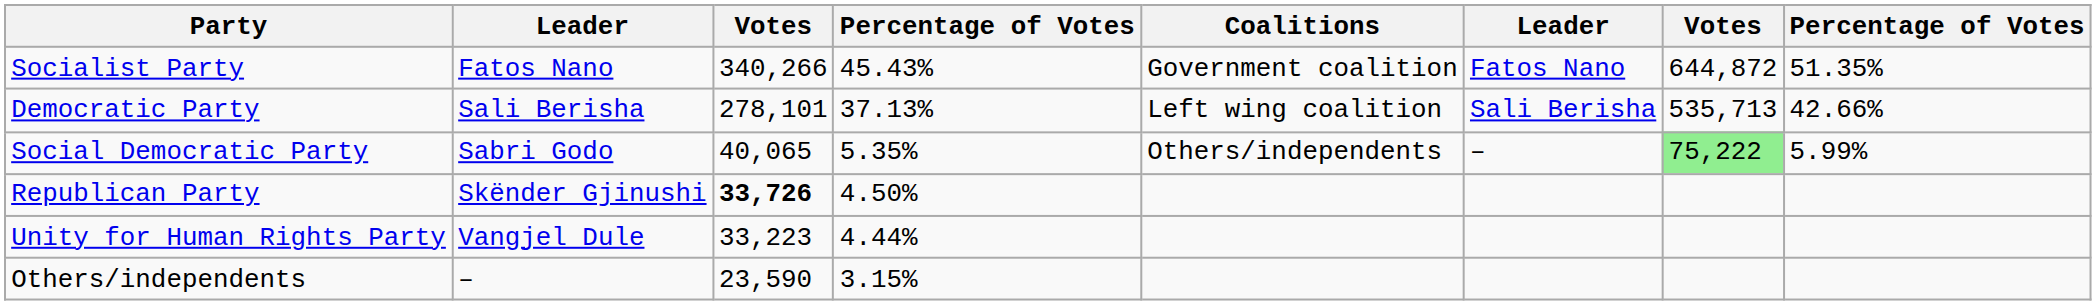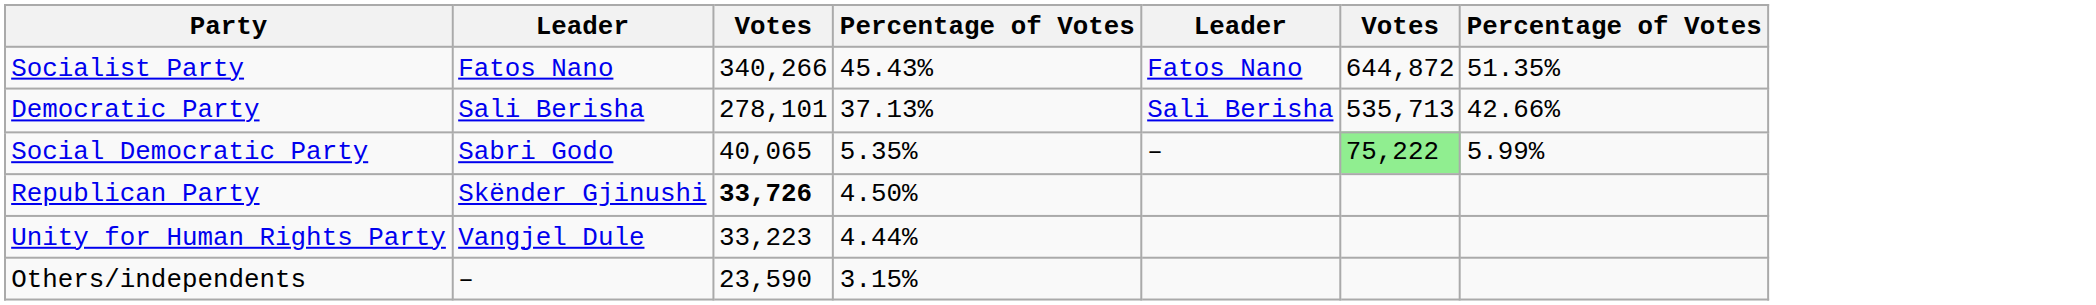 <table class="wikitable">
 <tr>
 <th>Party</th>
 <th>Leader</th>
 <th>Votes</th>
 <th>Percentage of Votes</th>
-<th>Coalitions</th>
 <th>Leader</th>
 <th>Votes</th>
 <th>Percentage of Votes</th>
 </tr>
 <tr>
 <td><a href='#'>Socialist Party</a></td>
 <td><a href='#'>Fatos Nano</a></td>
 <td>340,266</td>
 <td>45.43%</td>
-<td>Government coalition</td>
 <td><a href='#'>Fatos Nano</a></td>
 <td>644,872</td>
 <td>51.35%</td>
 </tr>
 <tr>
 <td><a href='#'>Democratic Party</a></td>
 <td><a href='#'>Sali Berisha</a></td>
 <td>278,101</td>
 <td>37.13%</td>
-<td>Left wing coalition</td>
 <td><a href='#'>Sali Berisha</a></td>
 <td>535,713</td>
 <td>42.66%</td>
 </tr>
 <tr>
 <td><a href='#'>Social Democratic Party</a></td>
 <td><a href='#'>Sabri Godo</a></td>
 <td>40,065</td>
 <td>5.35%</td>
-<td>Others/independents</td>
 <td>–</td>
 <td style="background: lightgreen;">75,222</td>
 <td>5.99%</td>
 </tr>
 <tr>
 <td><a href='#'>Republican Party</a></td>
 <td><a href='#'>Skënder Gjinushi</a></td>
 <td><strong>33,726</strong></td>
 <td>4.50%</td>
 <td></td>
 <td></td>
 <td></td>
-<td></td>
 </tr>
 <tr>
 <td><a href='#'>Unity for Human Rights Party</a></td>
 <td><a href='#'>Vangjel Dule</a></td>
 <td>33,223</td>
 <td>4.44%</td>
-<td></td>
 <td></td>
 <td></td>
 <td></td>
 </tr>
 <tr>
 <td>Others/independents</td>
 <td>–</td>
 <td>23,590</td>
 <td>3.15%</td>
 <td></td>
 <td></td>
 <td></td>
-<td></td>
 </tr>
 </table>
